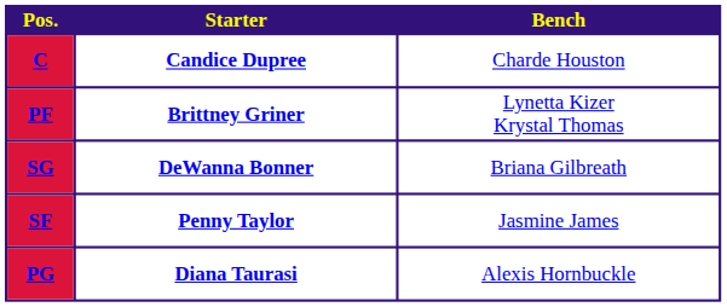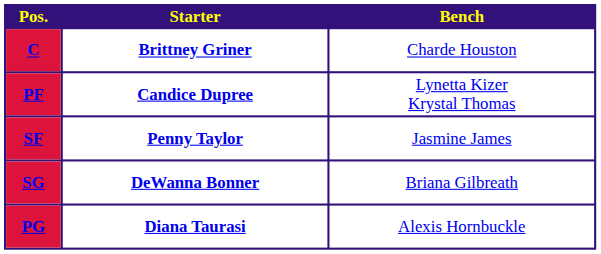 <table style="text-align: center; background:#32127A; color:#FFFF00">
 <tr>
 <th width="50">Pos.</th>
 <th width="250">Starter</th>
 <th width="250">Bench</th>
 </tr>
 <tr style="height:40px; background:white; color:#092C57">
 <th style="background:#DC143C"><a href='#'><span>C</span></a></th>
-<td><strong><a href='#'>Candice Dupree</a></strong></td>
+<td><strong><a href='#'>Brittney Griner</a></strong></td>
 <td><a href='#'>Charde Houston</a></td>
 </tr>
 <tr style="height:40px; background:white; color:#092C57">
 <th style="background:#DC143C"><a href='#'><span>PF</span></a></th>
-<td><strong><a href='#'>Brittney Griner</a></strong></td>
+<td><strong><a href='#'>Candice Dupree</a></strong></td>
 <td><a href='#'>Lynetta Kizer</a><br><a href='#'>Krystal Thomas</a></td>
+</tr>
+<tr style="height:40px; background:white; color:#092C57">
+<th style="background:#DC143C"><a href='#'><span>SF</span></a></th>
+<td><strong><a href='#'>Penny Taylor</a></strong></td>
+<td><a href='#'>Jasmine James</a></td>
 </tr>
 <tr style="height:40px; background:white; color:#092C57">
 <th style="background:#DC143C"><a href='#'><span>SG</span></a></th>
 <td><strong><a href='#'>DeWanna Bonner</a></strong></td>
 <td><a href='#'>Briana Gilbreath</a></td>
 </tr>
 <tr style="height:40px; background:white; color:#092C57">
-<th style="background:#DC143C"><a href='#'><span>SF</span></a></th>
-<td><strong><a href='#'>Penny Taylor</a></strong></td>
-<td><a href='#'>Jasmine James</a></td>
-</tr>
-<tr style="height:40px; background:white; color:#092C57">
 <th style="background:#DC143C"><a href='#'><span>PG</span></a></th>
 <td><strong><a href='#'>Diana Taurasi</a></strong></td>
 <td><a href='#'>Alexis Hornbuckle</a></td>
 </tr>
 </table>
